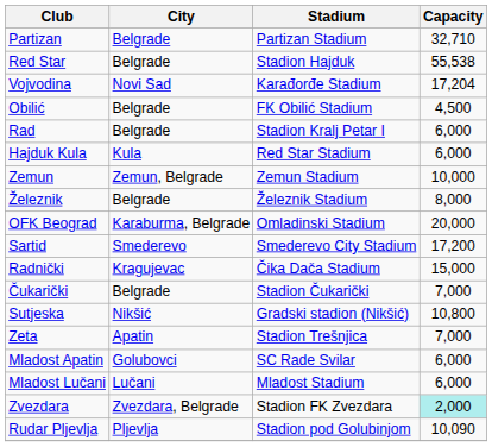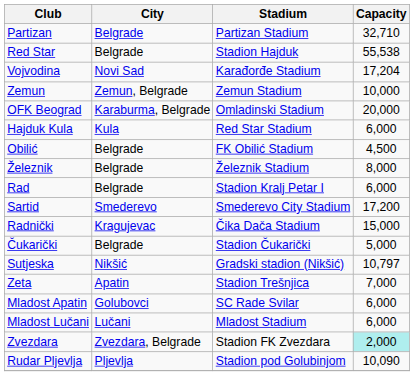 <table class="wikitable sortable">
 <tr>
 <th>Club</th>
 <th>City</th>
 <th>Stadium</th>
 <th>Capacity</th>
 </tr>
 <tr>
 <td><a href='#'>Partizan</a></td>
 <td><a href='#'>Belgrade</a></td>
 <td><a href='#'>Partizan Stadium</a></td>
 <td align="center">32,710</td>
 </tr>
 <tr>
 <td><a href='#'>Red Star</a></td>
 <td>Belgrade</td>
 <td><a href='#'>Stadion Hajduk</a></td>
 <td align="center">55,538</td>
 </tr>
 <tr>
 <td><a href='#'>Vojvodina</a></td>
 <td><a href='#'>Novi Sad</a></td>
 <td><a href='#'>Karađorđe Stadium</a></td>
 <td align="center">17,204</td>
 </tr>
 <tr>
-<td><a href='#'>Obilić</a></td>
-<td>Belgrade</td>
-<td><a href='#'>FK Obilić Stadium</a></td>
-<td align="center">4,500</td>
+<td><a href='#'>Zemun</a></td>
+<td><a href='#'>Zemun</a>, Belgrade</td>
+<td><a href='#'>Zemun Stadium</a></td>
+<td align="center">10,000</td>
 </tr>
 <tr>
-<td><a href='#'>Rad</a></td>
-<td>Belgrade</td>
-<td><a href='#'>Stadion Kralj Petar I</a></td>
-<td align="center">6,000</td>
+<td><a href='#'>OFK Beograd</a></td>
+<td><a href='#'>Karaburma</a>, Belgrade</td>
+<td><a href='#'>Omladinski Stadium</a></td>
+<td align="center">20,000</td>
 </tr>
 <tr>
 <td><a href='#'>Hajduk Kula</a></td>
 <td><a href='#'>Kula</a></td>
 <td><a href='#'>Red Star Stadium</a></td>
 <td align="center">6,000</td>
 </tr>
 <tr>
-<td><a href='#'>Zemun</a></td>
-<td><a href='#'>Zemun</a>, Belgrade</td>
-<td><a href='#'>Zemun Stadium</a></td>
-<td align="center">10,000</td>
+<td><a href='#'>Obilić</a></td>
+<td>Belgrade</td>
+<td><a href='#'>FK Obilić Stadium</a></td>
+<td align="center">4,500</td>
 </tr>
 <tr>
 <td><a href='#'>Železnik</a></td>
 <td>Belgrade</td>
 <td><a href='#'>Železnik Stadium</a></td>
 <td align="center">8,000</td>
 </tr>
 <tr>
-<td><a href='#'>OFK Beograd</a></td>
-<td><a href='#'>Karaburma</a>, Belgrade</td>
-<td><a href='#'>Omladinski Stadium</a></td>
-<td align="center">20,000</td>
+<td><a href='#'>Rad</a></td>
+<td>Belgrade</td>
+<td><a href='#'>Stadion Kralj Petar I</a></td>
+<td align="center">6,000</td>
 </tr>
 <tr>
 <td><a href='#'>Sartid</a></td>
 <td><a href='#'>Smederevo</a></td>
 <td><a href='#'>Smederevo City Stadium</a></td>
 <td align="center">17,200</td>
 </tr>
 <tr>
 <td><a href='#'>Radnički</a></td>
 <td><a href='#'>Kragujevac</a></td>
 <td><a href='#'>Čika Dača Stadium</a></td>
 <td align="center">15,000</td>
 </tr>
 <tr>
 <td><a href='#'>Čukarički</a></td>
 <td>Belgrade</td>
 <td><a href='#'>Stadion Čukarički</a></td>
-<td align="center">7,000</td>
+<td align="center">5,000</td>
 </tr>
 <tr>
 <td><a href='#'>Sutjeska</a></td>
 <td><a href='#'>Nikšić</a></td>
 <td><a href='#'>Gradski stadion (Nikšić)</a></td>
-<td align="center">10,800</td>
+<td align="center">10,797</td>
 </tr>
 <tr>
 <td><a href='#'>Zeta</a></td>
 <td><a href='#'>Apatin</a></td>
 <td><a href='#'>Stadion Trešnjica</a></td>
 <td align="center">7,000</td>
 </tr>
 <tr>
 <td><a href='#'>Mladost Apatin</a></td>
 <td><a href='#'>Golubovci</a></td>
 <td><a href='#'>SC Rade Svilar</a></td>
 <td align="center">6,000</td>
 </tr>
 <tr>
 <td><a href='#'>Mladost Lučani</a></td>
 <td><a href='#'>Lučani</a></td>
 <td><a href='#'>Mladost Stadium</a></td>
 <td align="center">6,000</td>
 </tr>
 <tr>
 <td><a href='#'>Zvezdara</a></td>
 <td><a href='#'>Zvezdara</a>, Belgrade</td>
 <td>Stadion FK Zvezdara</td>
 <td align="center" style="background: paleturquoise;">2,000</td>
 </tr>
 <tr>
 <td><a href='#'>Rudar Pljevlja</a></td>
 <td><a href='#'>Pljevlja</a></td>
 <td><a href='#'>Stadion pod Golubinjom</a></td>
 <td align="center">10,090</td>
 </tr>
 <tr>
 </tr>
 </table>
